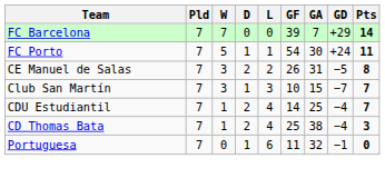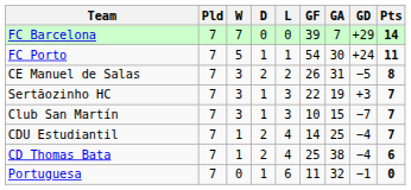 <table class=wikitable style="text-align:center">
 <tr>
 <th width="200">Team</th>
 <th width="20">Pld</th>
 <th width="20">W</th>
 <th width="20">D</th>
 <th width="20">L</th>
 <th width="20">GF</th>
 <th width="20">GA</th>
 <th width="20">GD</th>
 <th width="20">Pts</th>
 </tr>
 <tr bgcolor=#ccffcc>
 <td align=left>  <a href='#'>FC Barcelona</a></td>
 <td>7</td>
 <td>7</td>
 <td>0</td>
 <td>0</td>
 <td>39</td>
 <td>7</td>
 <td>+29</td>
 <td><strong>14</strong></td>
 </tr>
 <tr>
 <td align=left>  <a href='#'>FC Porto</a></td>
 <td>7</td>
 <td>5</td>
 <td>1</td>
 <td>1</td>
 <td>54</td>
 <td>30</td>
 <td>+24</td>
 <td><strong>11</strong></td>
 </tr>
 <tr>
 <td align=left>  CE Manuel de Salas</td>
 <td>7</td>
 <td>3</td>
 <td>2</td>
 <td>2</td>
 <td>26</td>
 <td>31</td>
 <td>−5</td>
 <td><strong>8</strong></td>
 </tr>
 <tr>
+<td align=left> Sertãozinho HC</td>
+<td>7</td>
+<td>3</td>
+<td>1</td>
+<td>3</td>
+<td>22</td>
+<td>19</td>
+<td>+3</td>
+<td><strong>7</strong></td>
+</tr>
+<tr>
 <td align=left> Club San Martín</td>
 <td>7</td>
 <td>3</td>
 <td>1</td>
 <td>3</td>
 <td>10</td>
 <td>15</td>
 <td>−7</td>
 <td><strong>7</strong></td>
 </tr>
 <tr>
 <td align=left> CDU Estudiantil</td>
 <td>7</td>
 <td>1</td>
 <td>2</td>
 <td>4</td>
 <td>14</td>
 <td>25</td>
 <td>−4</td>
 <td><strong>7</strong></td>
 </tr>
 <tr>
 <td align=left> <a href='#'>CD Thomas Bata</a></td>
 <td>7</td>
 <td>1</td>
 <td>2</td>
 <td>4</td>
 <td>25</td>
 <td>38</td>
 <td>−4</td>
-<td><strong>3</strong></td>
+<td><strong>6</strong></td>
 </tr>
 <tr>
 <td align=left> <a href='#'>Portuguesa</a></td>
 <td>7</td>
 <td>0</td>
 <td>1</td>
 <td>6</td>
 <td>11</td>
 <td>32</td>
 <td>−1</td>
 <td><strong>0</strong></td>
 </tr>
 </table>
